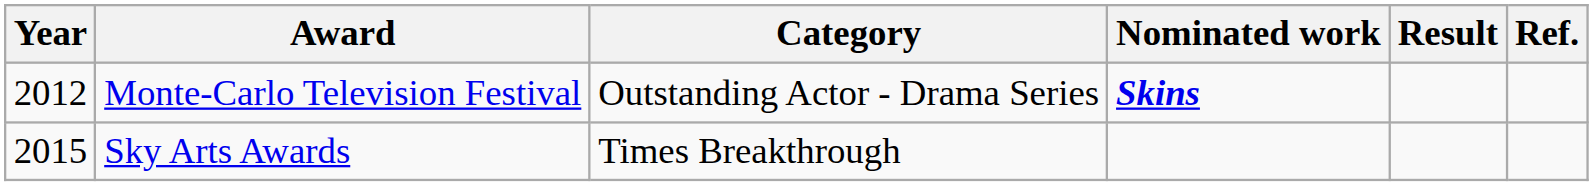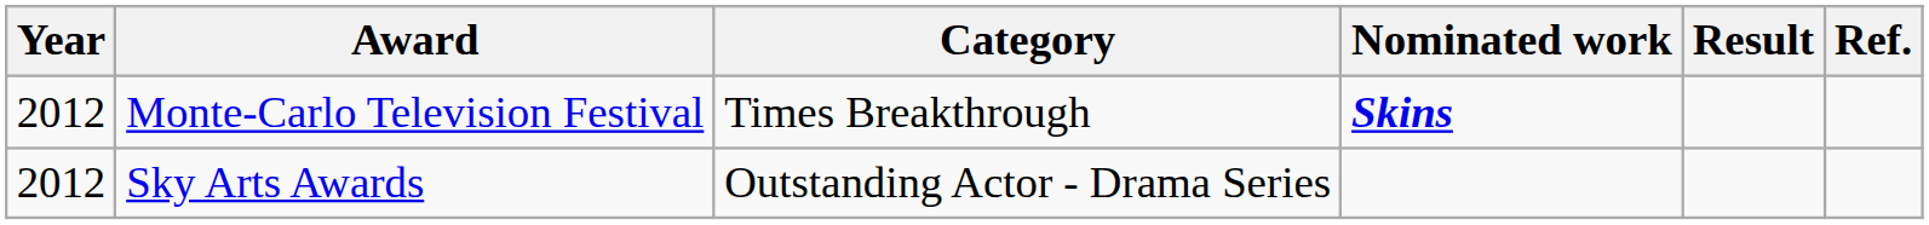 <table class="wikitable">
 <tr>
 <th>Year</th>
 <th>Award</th>
 <th>Category</th>
 <th>Nominated work</th>
 <th>Result</th>
 <th>Ref.</th>
 </tr>
 <tr>
 <td>2012</td>
 <td><a href='#'>Monte-Carlo Television Festival</a></td>
-<td>Outstanding Actor - Drama Series</td>
+<td>Times Breakthrough</td>
 <td><strong><em><a href='#'>Skins</a></em></strong></td>
 <td></td>
 <td></td>
 </tr>
 <tr>
-<td>2015</td>
+<td>2012</td>
 <td><a href='#'>Sky Arts Awards</a></td>
-<td>Times Breakthrough</td>
+<td>Outstanding Actor - Drama Series</td>
 <td></td>
 <td></td>
 <td></td>
 </tr>
 </table>
